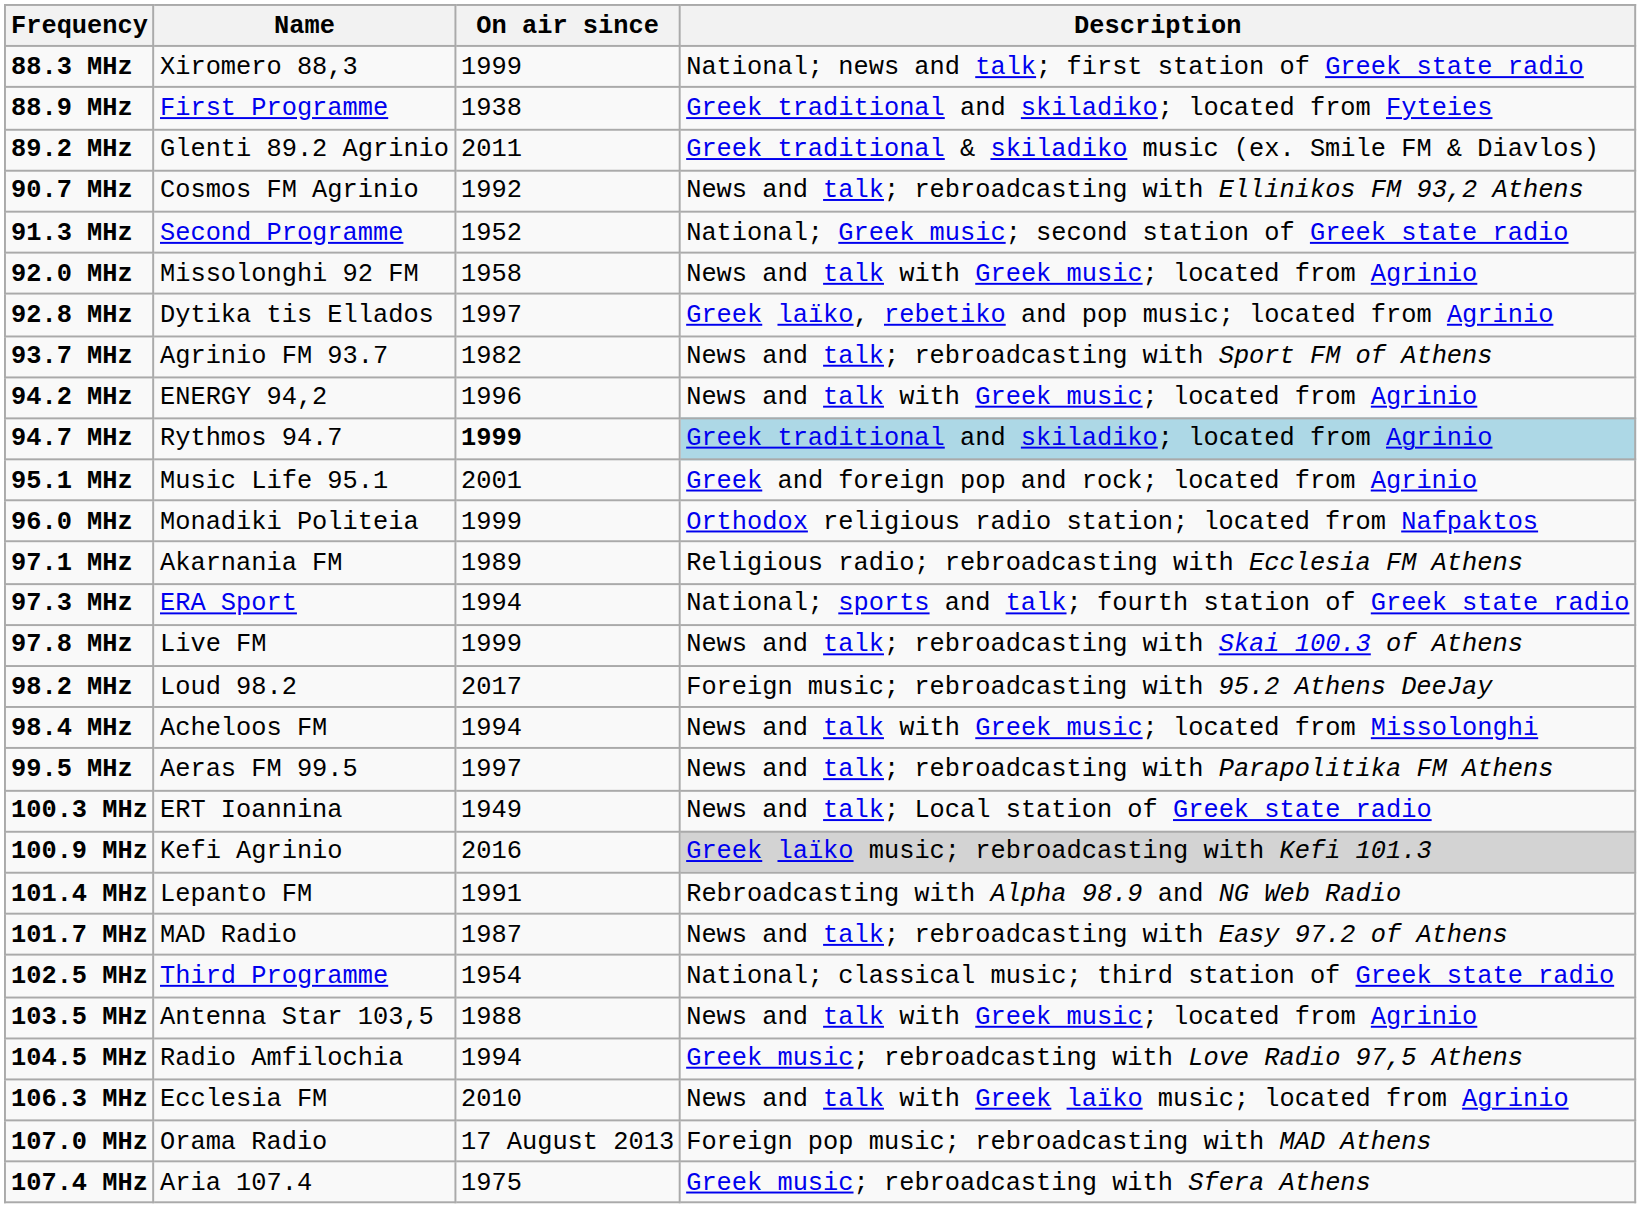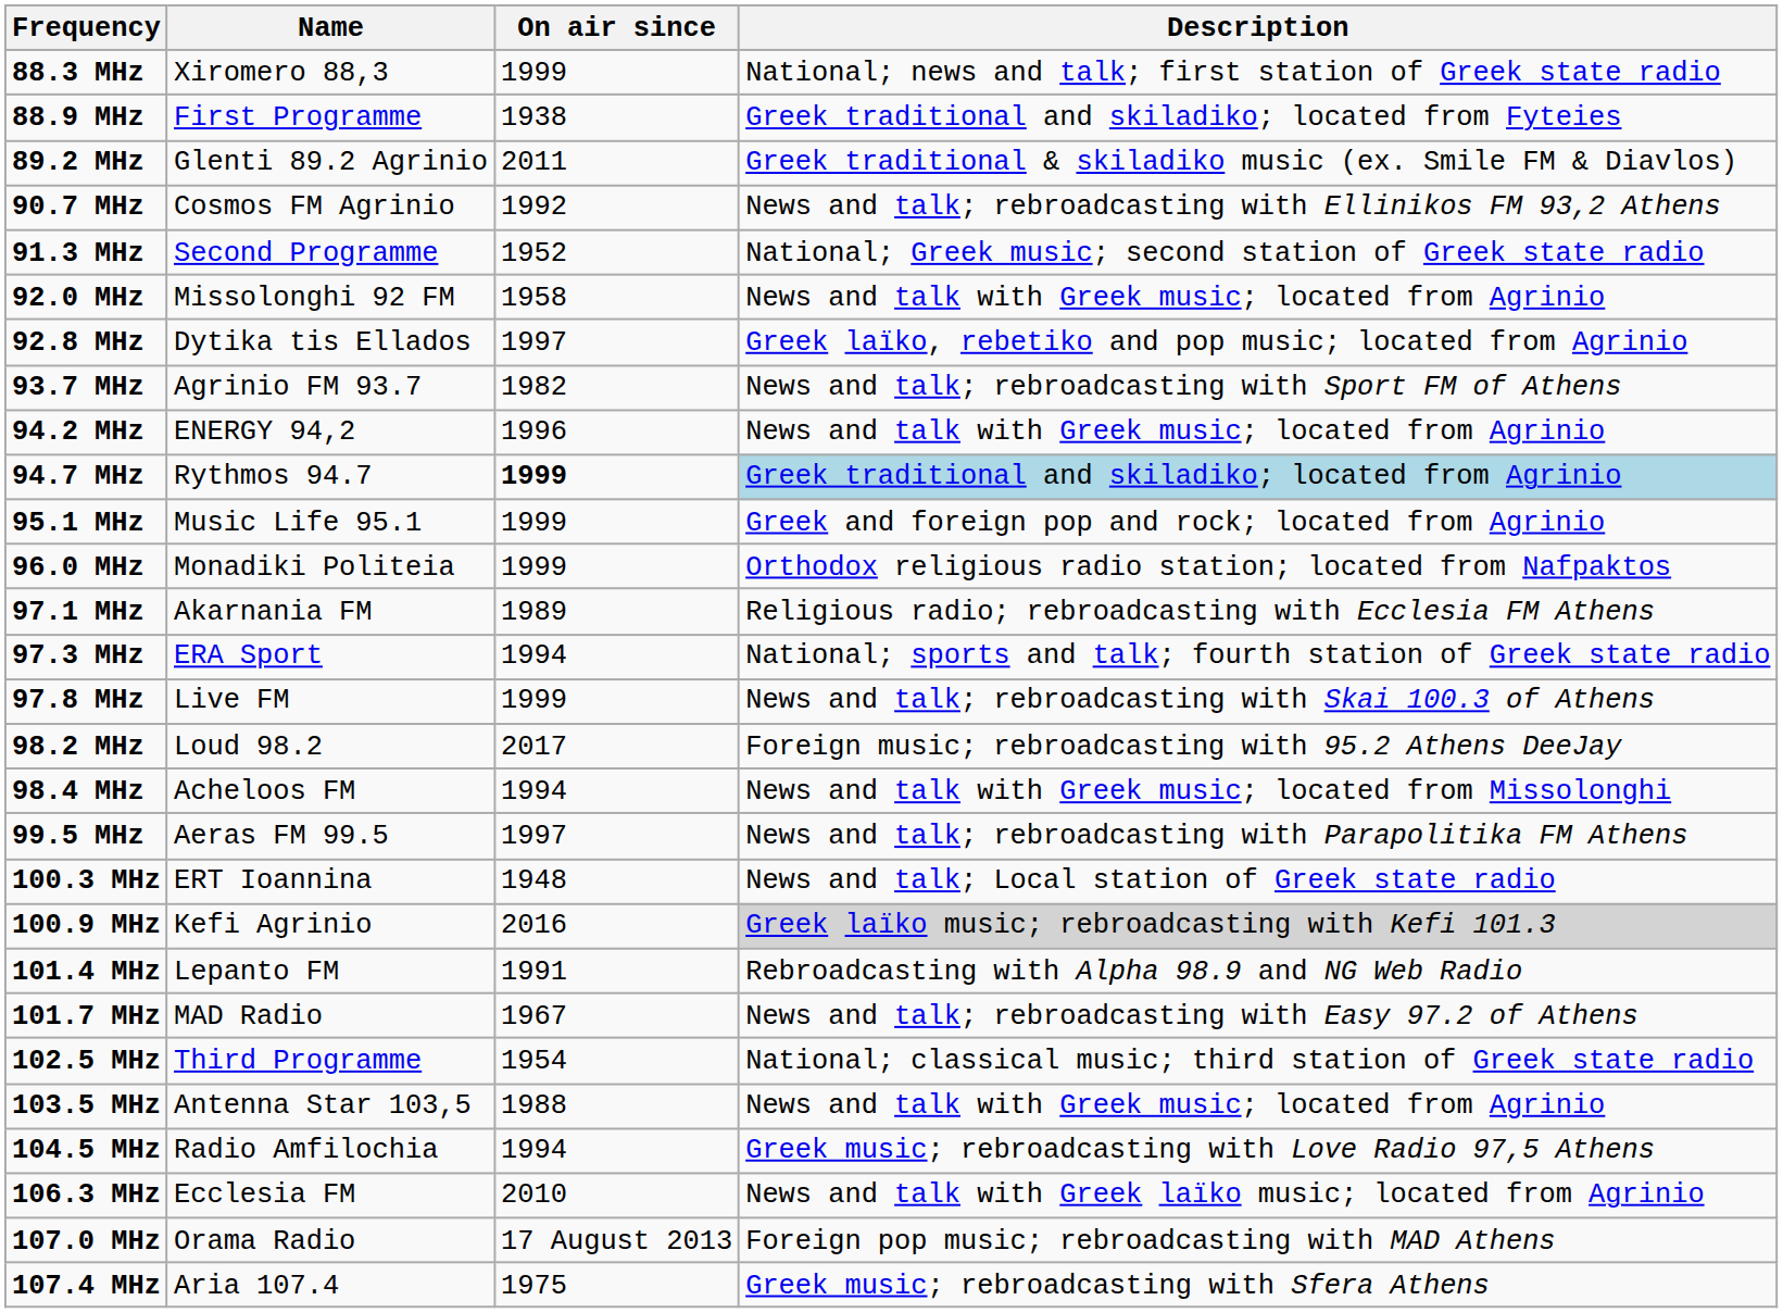 <table class="wikitable">
 <tr>
 <th>Frequency</th>
 <th>Name</th>
 <th>On air since</th>
 <th>Description</th>
 </tr>
 <tr>
 <td><strong>88.3 MHz</strong></td>
 <td>Xiromero 88,3</td>
 <td>1999</td>
 <td>National; news and <a href='#'>talk</a>; first station of <a href='#'>Greek state radio</a></td>
 </tr>
 <tr>
 <td><strong>88.9 MHz</strong></td>
 <td><a href='#'>First Programme</a></td>
 <td>1938</td>
 <td><a href='#'>Greek traditional</a> and <a href='#'>skiladiko</a>; located from <a href='#'>Fyteies</a></td>
 </tr>
 <tr>
 <td><strong>89.2 MHz</strong></td>
 <td>Glenti 89.2 Agrinio</td>
 <td>2011</td>
 <td><a href='#'>Greek traditional</a> & <a href='#'>skiladiko</a> music (ex. Smile FM & Diavlos)</td>
 </tr>
 <tr>
 <td><strong>90.7 MHz</strong></td>
 <td>Cosmos FM Agrinio</td>
 <td>1992</td>
 <td>News and <a href='#'>talk</a>; rebroadcasting with <em>Ellinikos FM 93,2 Athens</em></td>
 </tr>
 <tr>
 <td><strong>91.3 MHz</strong></td>
 <td><a href='#'>Second Programme</a></td>
 <td>1952</td>
 <td>National; <a href='#'>Greek music</a>; second station of <a href='#'>Greek state radio</a></td>
 </tr>
 <tr>
 <td><strong>92.0 MHz</strong></td>
 <td>Missolonghi 92 FM</td>
 <td>1958</td>
 <td>News and <a href='#'>talk</a> with <a href='#'>Greek music</a>; located from <a href='#'>Agrinio</a></td>
 </tr>
 <tr>
 <td><strong>92.8 MHz</strong></td>
 <td>Dytika tis Ellados</td>
 <td>1997</td>
 <td><a href='#'>Greek</a> <a href='#'>laïko</a>, <a href='#'>rebetiko</a> and pop music; located from <a href='#'>Agrinio</a></td>
 </tr>
 <tr>
 <td><strong>93.7 MHz</strong></td>
 <td>Agrinio FM 93.7</td>
 <td>1982</td>
 <td>News and <a href='#'>talk</a>; rebroadcasting with <em>Sport FM of Athens</em></td>
 </tr>
 <tr>
 <td><strong>94.2 MHz</strong></td>
 <td>ENERGY 94,2</td>
 <td>1996</td>
 <td>News and <a href='#'>talk</a> with <a href='#'>Greek music</a>; located from <a href='#'>Agrinio</a></td>
 </tr>
 <tr>
 <td><strong>94.7 MHz</strong></td>
 <td>Rythmos 94.7</td>
 <td><strong>1999</strong></td>
 <td style="background: lightblue;"><a href='#'>Greek traditional</a> and <a href='#'>skiladiko</a>; located from <a href='#'>Agrinio</a></td>
 </tr>
 <tr>
 <td><strong>95.1 MHz</strong></td>
 <td>Music Life 95.1</td>
-<td>2001</td>
+<td>1999</td>
 <td><a href='#'>Greek</a> and foreign pop and rock; located from <a href='#'>Agrinio</a></td>
 </tr>
 <tr>
 <td><strong>96.0 MHz</strong></td>
 <td>Monadiki Politeia</td>
 <td>1999</td>
 <td><a href='#'>Orthodox</a> religious radio station; located from <a href='#'>Nafpaktos</a></td>
 </tr>
 <tr>
 <td><strong>97.1 MHz</strong></td>
 <td>Akarnania FM</td>
 <td>1989</td>
 <td>Religious radio; rebroadcasting with <em>Ecclesia FM Athens</em></td>
 </tr>
 <tr>
 <td><strong>97.3 MHz</strong></td>
 <td><a href='#'>ERA Sport</a></td>
 <td>1994</td>
 <td>National; <a href='#'>sports</a> and <a href='#'>talk</a>; fourth station of <a href='#'>Greek state radio</a></td>
 </tr>
 <tr>
 <td><strong>97.8 MHz</strong></td>
 <td>Live FM</td>
 <td>1999</td>
 <td>News and <a href='#'>talk</a>; rebroadcasting with <em><a href='#'>Skai 100.3</a> of Athens</em></td>
 </tr>
 <tr>
 <td><strong>98.2 MHz</strong></td>
 <td>Loud 98.2</td>
 <td>2017</td>
 <td>Foreign music; rebroadcasting with <em>95.2 Athens DeeJay</em></td>
 </tr>
 <tr>
 <td><strong>98.4 MHz</strong></td>
 <td>Acheloos FM</td>
 <td>1994</td>
 <td>News and <a href='#'>talk</a> with <a href='#'>Greek music</a>; located from <a href='#'>Missolonghi</a></td>
 </tr>
 <tr>
 <td><strong>99.5 MHz</strong></td>
 <td>Aeras FM 99.5</td>
 <td>1997</td>
 <td>News and <a href='#'>talk</a>; rebroadcasting with <em>Parapolitika FM Athens</em></td>
 </tr>
 <tr>
 <td><strong>100.3 MHz</strong></td>
 <td>ERT Ioannina</td>
-<td>1949</td>
+<td>1948</td>
 <td>News and <a href='#'>talk</a>; Local station of <a href='#'>Greek state radio</a></td>
 </tr>
 <tr>
 <td><strong>100.9 MHz</strong></td>
 <td>Kefi Agrinio</td>
 <td>2016</td>
 <td style="background: lightgrey;"><a href='#'>Greek</a> <a href='#'>laïko</a> music; rebroadcasting with <em>Kefi 101.3</em></td>
 </tr>
 <tr>
 <td><strong>101.4 MHz</strong></td>
 <td>Lepanto FM</td>
 <td>1991</td>
 <td>Rebroadcasting with <em>Alpha 98.9</em> and <em>NG Web Radio</em></td>
 </tr>
 <tr>
 <td><strong>101.7 MHz</strong></td>
 <td>MAD Radio</td>
-<td>1987</td>
+<td>1967</td>
 <td>News and <a href='#'>talk</a>; rebroadcasting with <em>Easy 97.2 of Athens</em></td>
 </tr>
 <tr>
 <td><strong>102.5 MHz</strong></td>
 <td><a href='#'>Third Programme</a></td>
 <td>1954</td>
 <td>National; classical music; third station of <a href='#'>Greek state radio</a></td>
 </tr>
 <tr>
 <td><strong>103.5 MHz</strong></td>
 <td>Antenna Star 103,5</td>
 <td>1988</td>
 <td>News and <a href='#'>talk</a> with <a href='#'>Greek music</a>; located from <a href='#'>Agrinio</a></td>
 </tr>
 <tr>
 <td><strong>104.5 MHz</strong></td>
 <td>Radio Amfilochia</td>
 <td>1994</td>
 <td><a href='#'>Greek music</a>; rebroadcasting with <em>Love Radio 97,5 Athens</em></td>
 </tr>
 <tr>
 <td><strong>106.3 MHz</strong></td>
 <td>Ecclesia FM</td>
 <td>2010</td>
 <td>News and <a href='#'>talk</a> with <a href='#'>Greek</a> <a href='#'>laïko</a> music; located from <a href='#'>Agrinio</a></td>
 </tr>
 <tr>
 <td><strong>107.0 MHz</strong></td>
 <td>Orama Radio</td>
 <td>17 August 2013</td>
 <td>Foreign pop music; rebroadcasting with <em>MAD Athens</em></td>
 </tr>
 <tr>
 <td><strong>107.4 MHz</strong></td>
 <td>Aria 107.4</td>
 <td>1975</td>
 <td><a href='#'>Greek music</a>; rebroadcasting with <em>Sfera Athens</em></td>
 </tr>
 </table>
